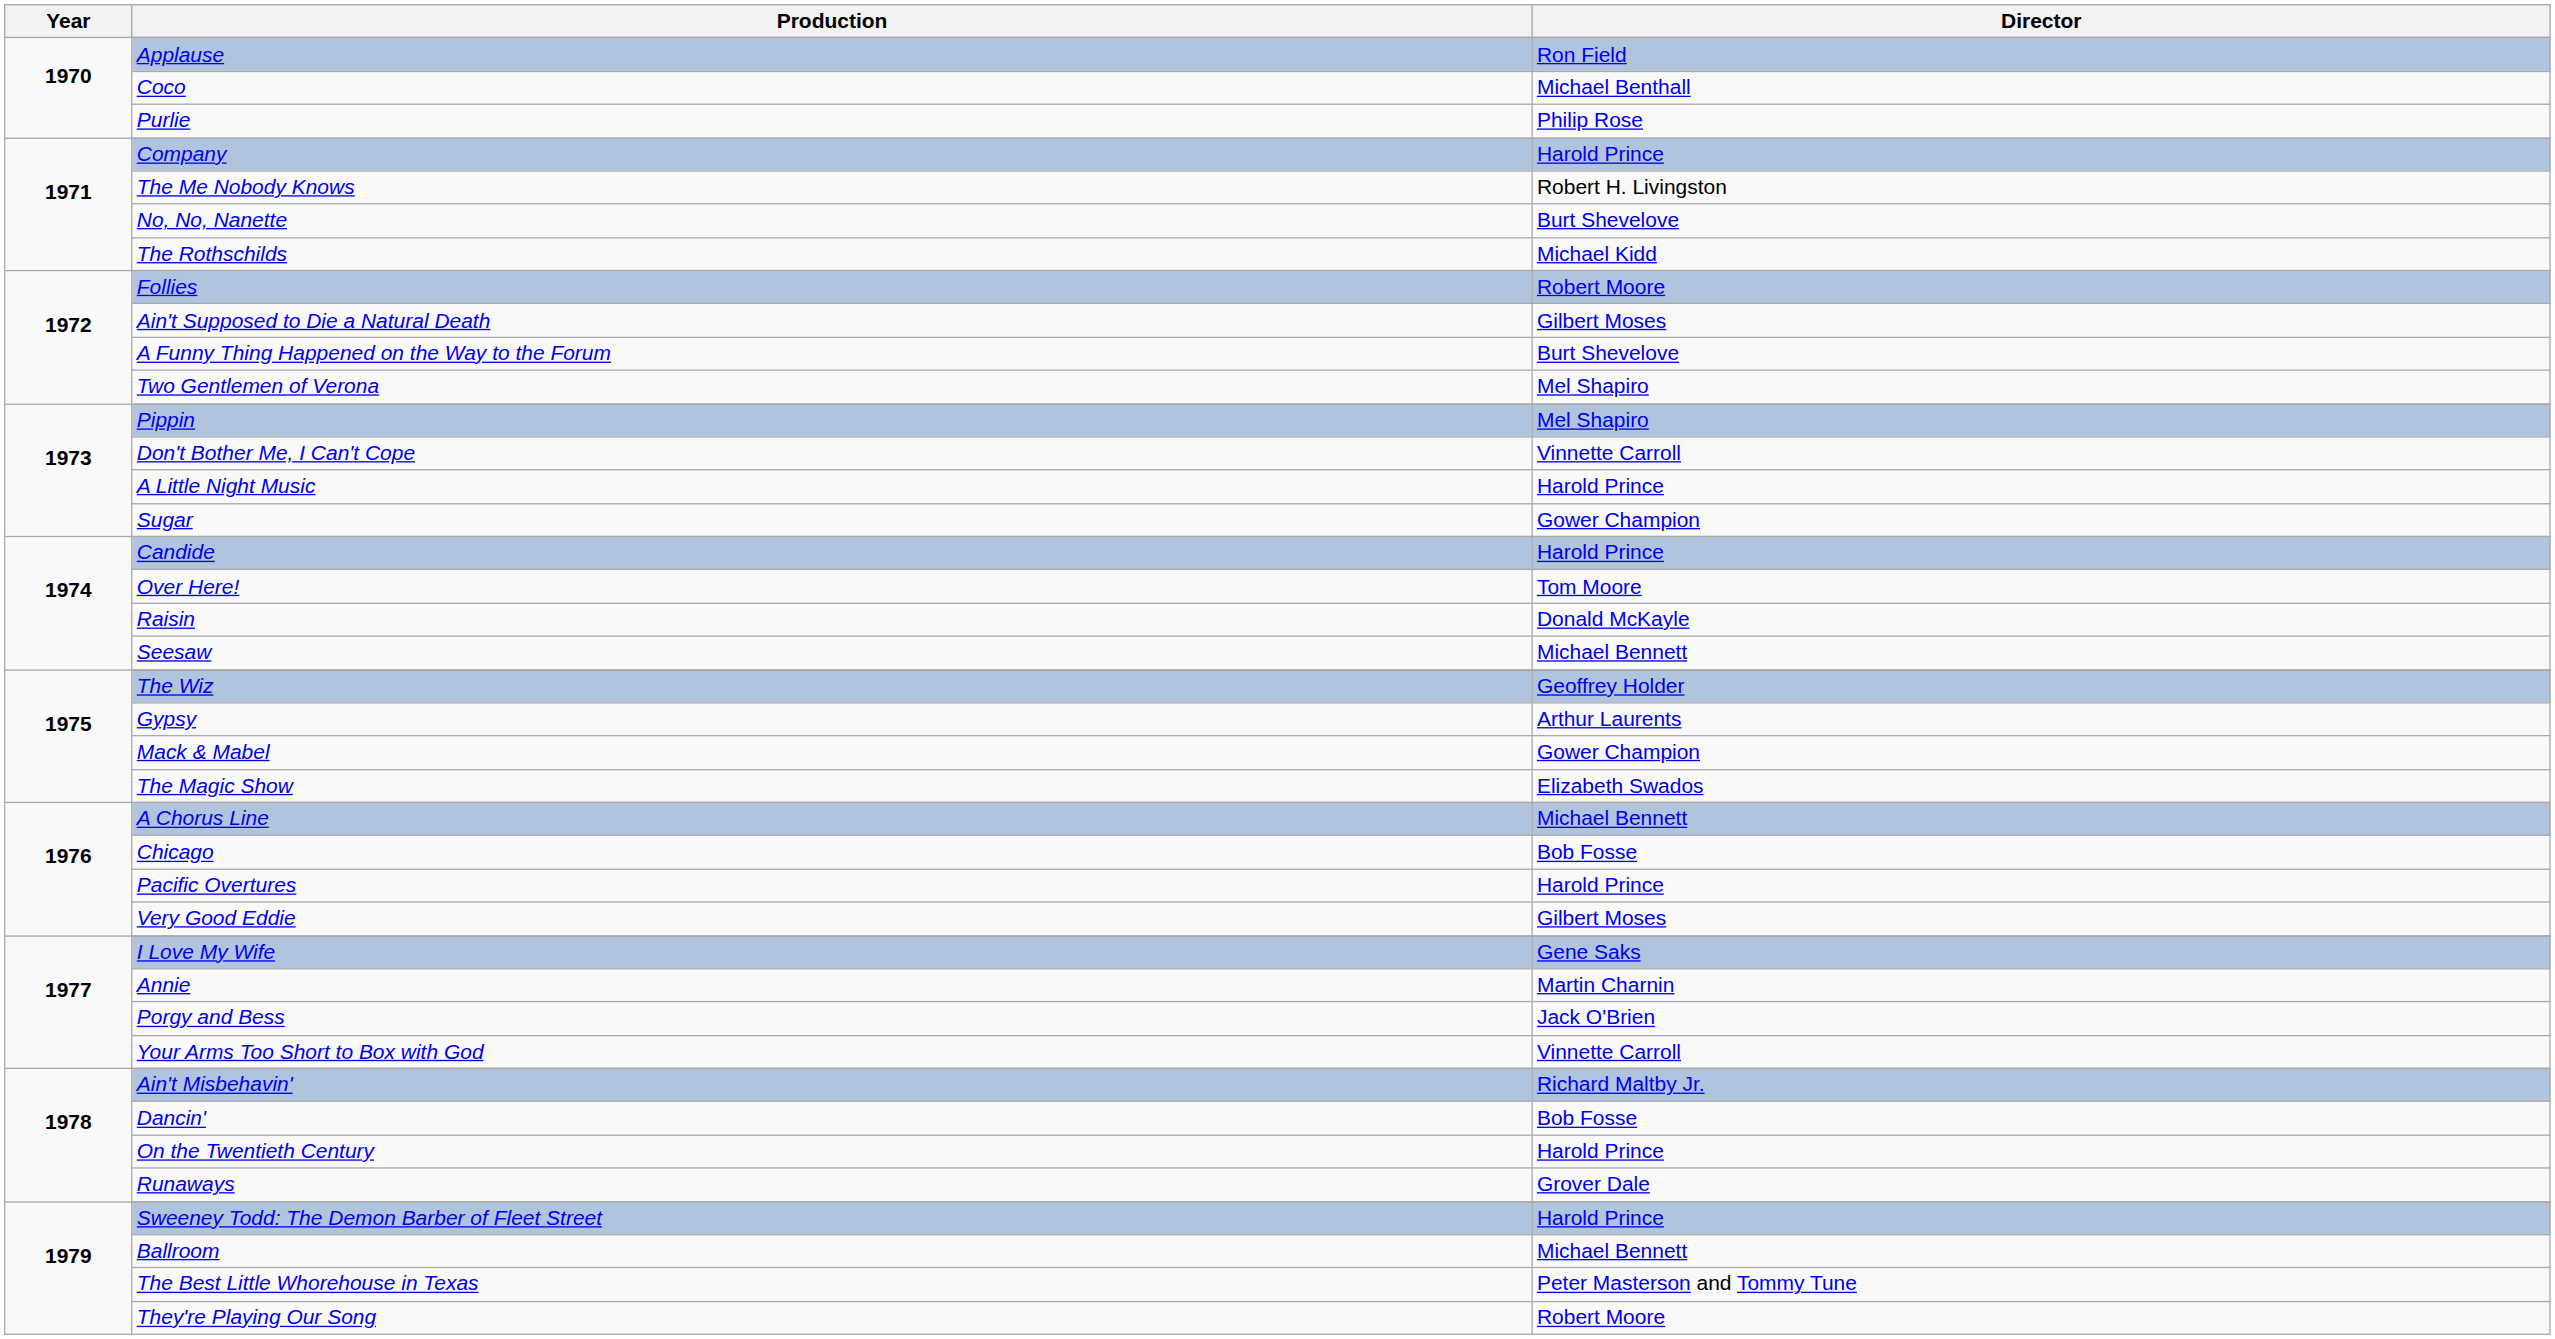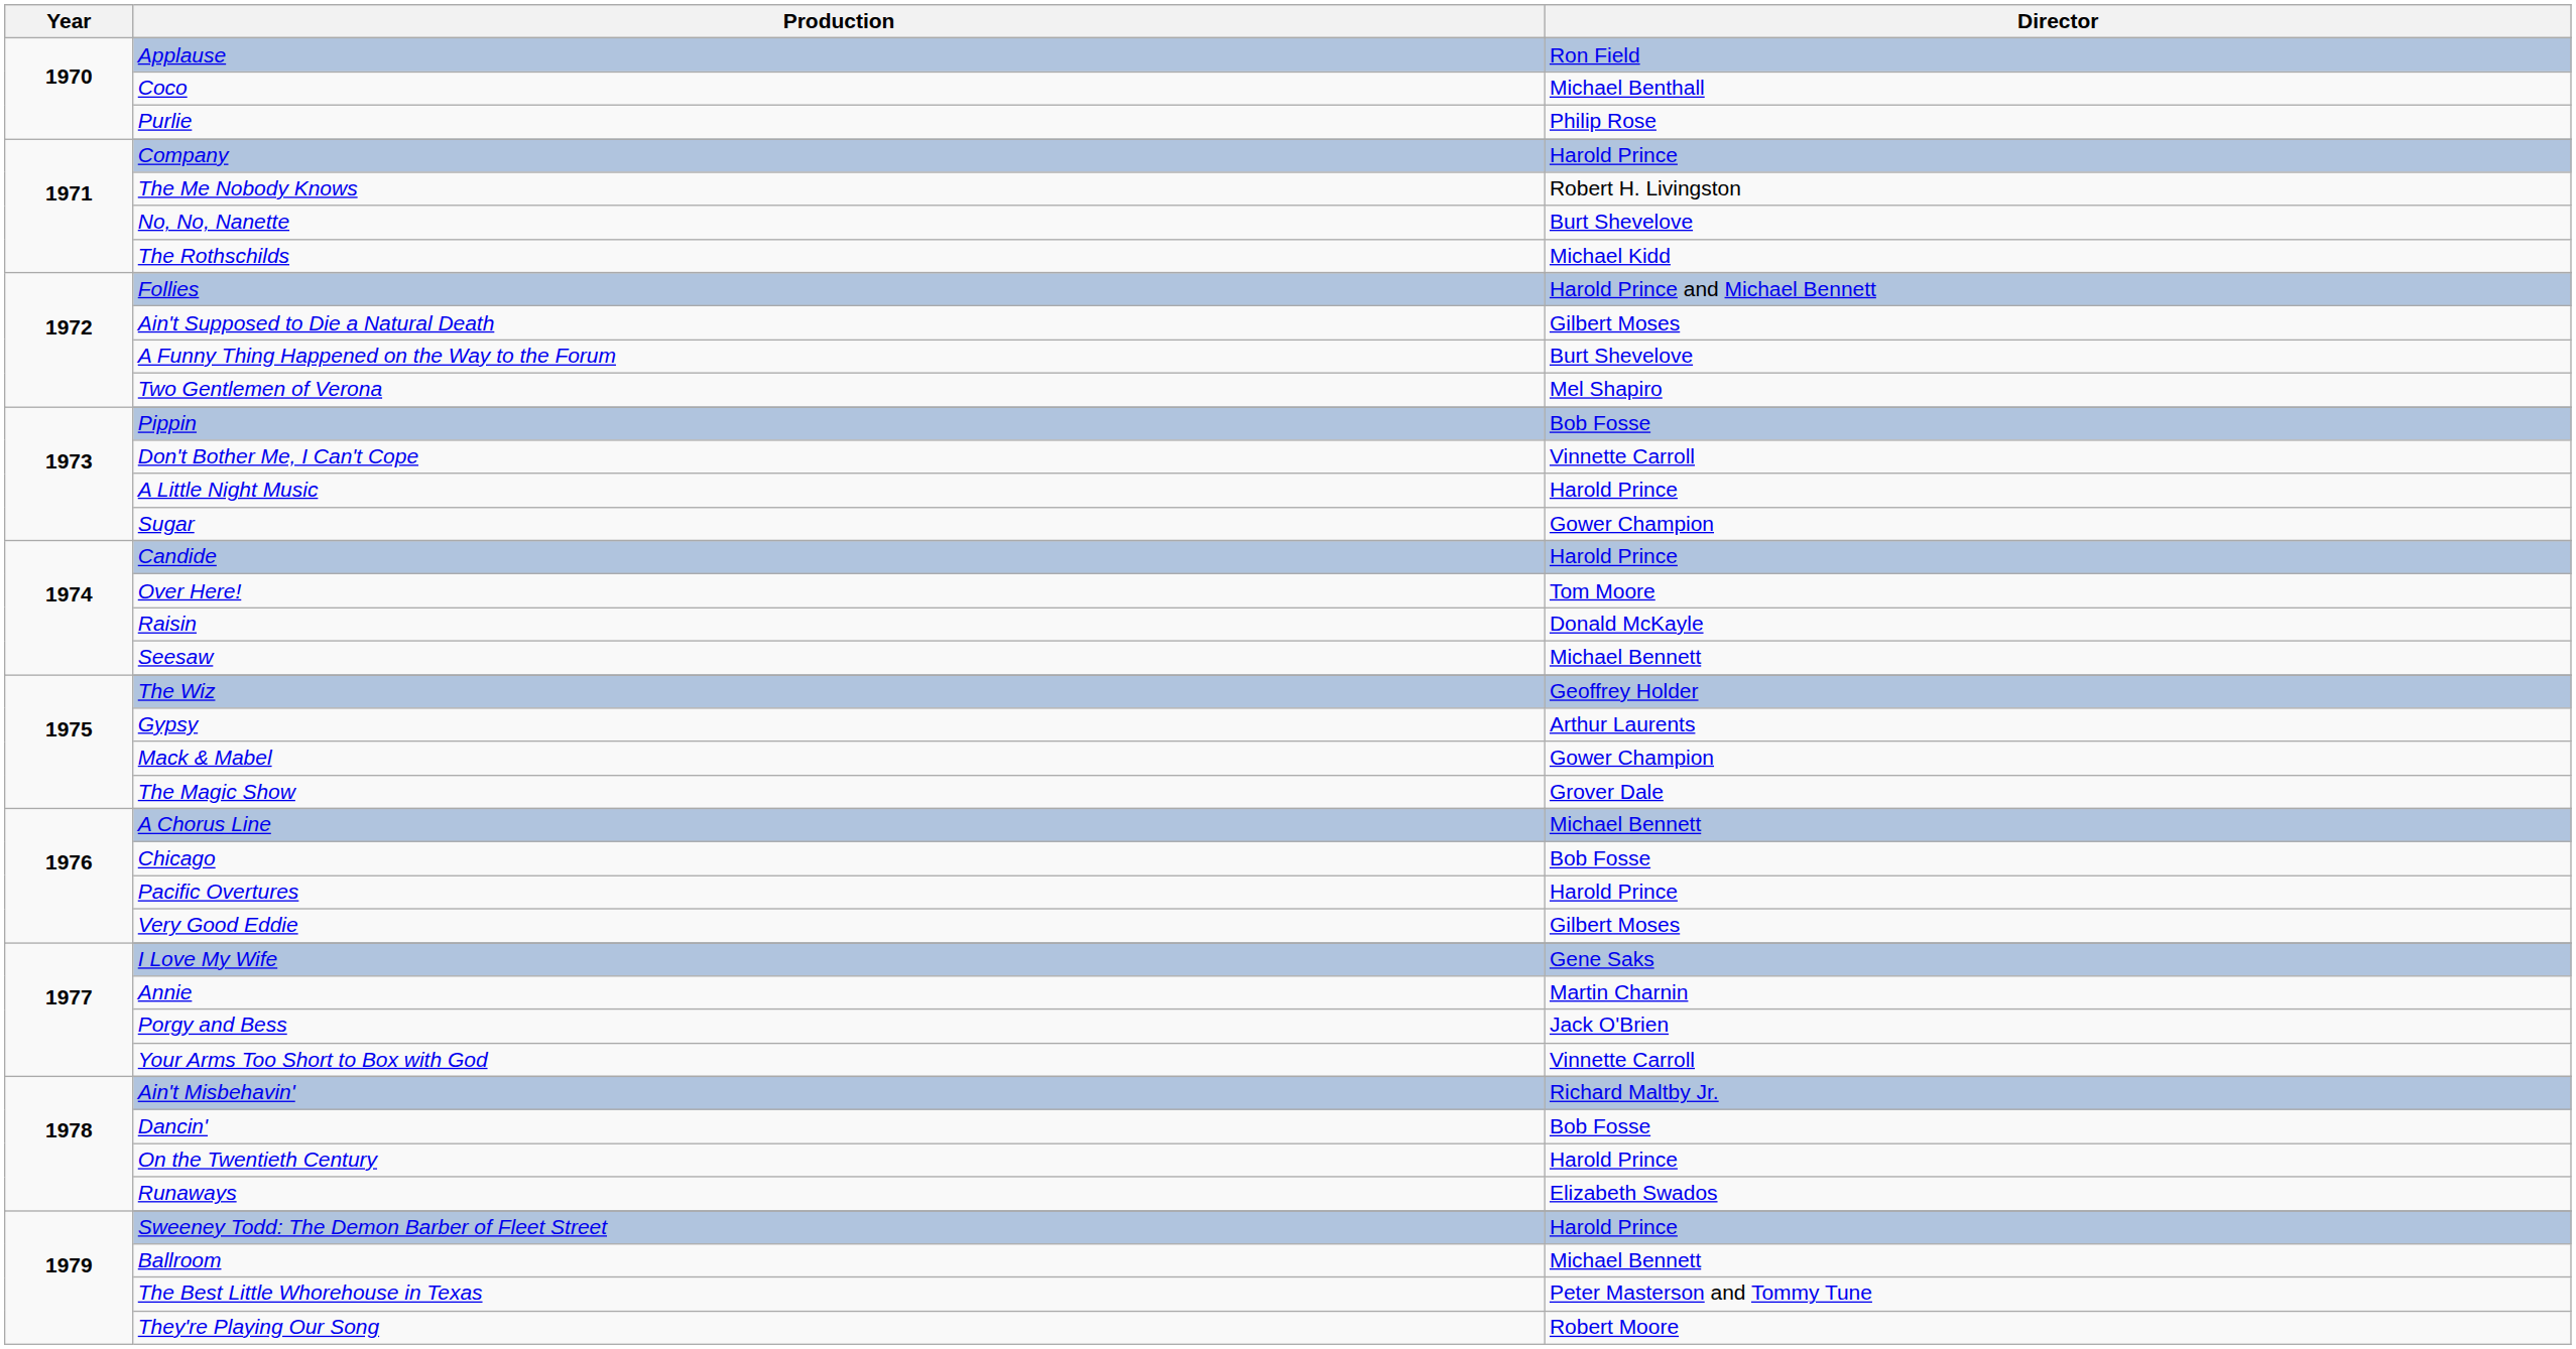 <table class="wikitable" style="width:98%;">
 <tr style="background:#bebebe;">
 <th style="width:5%;">Year</th>
 <th style="width:55%;">Production</th>
 <th style="width:40%;">Director</th>
 </tr>
 <tr>
 <td rowspan="4" align="center"><strong>1970</strong><br><br></td>
 </tr>
 <tr style="background:#B0C4DE">
 <td><em><a href='#'>Applause</a></em></td>
 <td><a href='#'>Ron Field</a></td>
 </tr>
 <tr>
 <td><em><a href='#'>Coco</a></em></td>
 <td><a href='#'>Michael Benthall</a></td>
 </tr>
 <tr>
 <td><em><a href='#'>Purlie</a></em></td>
 <td><a href='#'>Philip Rose</a></td>
 </tr>
 <tr>
 <td rowspan="5" align="center"><strong>1971</strong><br><br></td>
 </tr>
 <tr style="background:#B0C4DE">
 <td><em><a href='#'>Company</a></em></td>
 <td><a href='#'>Harold Prince</a></td>
 </tr>
 <tr>
 <td><em><a href='#'>The Me Nobody Knows</a></em></td>
 <td>Robert H. Livingston</td>
 </tr>
 <tr>
 <td><em><a href='#'>No, No, Nanette</a></em></td>
 <td><a href='#'>Burt Shevelove</a></td>
 </tr>
 <tr>
 <td><em><a href='#'>The Rothschilds</a></em></td>
 <td><a href='#'>Michael Kidd</a></td>
 </tr>
 <tr>
 <td rowspan="5" align="center"><strong>1972</strong><br><br></td>
 </tr>
 <tr style="background:#B0C4DE">
 <td><em><a href='#'>Follies</a></em></td>
-<td><a href='#'>Robert Moore</a></td>
+<td><a href='#'>Harold Prince</a> and <a href='#'>Michael Bennett</a></td>
 </tr>
 <tr>
 <td><em><a href='#'>Ain't Supposed to Die a Natural Death</a></em></td>
 <td><a href='#'>Gilbert Moses</a></td>
 </tr>
 <tr>
 <td><em><a href='#'>A Funny Thing Happened on the Way to the Forum</a></em></td>
 <td><a href='#'>Burt Shevelove</a></td>
 </tr>
 <tr>
 <td><em><a href='#'>Two Gentlemen of Verona</a></em></td>
 <td><a href='#'>Mel Shapiro</a></td>
 </tr>
 <tr>
 <td rowspan="5" align="center"><strong>1973</strong><br><br></td>
 </tr>
 <tr style="background:#B0C4DE">
 <td><em><a href='#'>Pippin</a></em></td>
-<td><a href='#'>Mel Shapiro</a></td>
+<td><a href='#'>Bob Fosse</a></td>
 </tr>
 <tr>
 <td><em><a href='#'>Don't Bother Me, I Can't Cope</a></em></td>
 <td><a href='#'>Vinnette Carroll</a></td>
 </tr>
 <tr>
 <td><em><a href='#'>A Little Night Music</a></em></td>
 <td><a href='#'>Harold Prince</a></td>
 </tr>
 <tr>
 <td><em><a href='#'>Sugar</a></em></td>
 <td><a href='#'>Gower Champion</a></td>
 </tr>
 <tr>
 <td rowspan="5" align="center"><strong>1974</strong><br><br></td>
 </tr>
 <tr style="background:#B0C4DE">
 <td><em><a href='#'>Candide</a></em></td>
 <td><a href='#'>Harold Prince</a></td>
 </tr>
 <tr>
 <td><em><a href='#'>Over Here!</a></em></td>
 <td><a href='#'>Tom Moore</a></td>
 </tr>
 <tr>
 <td><em><a href='#'>Raisin</a></em></td>
 <td><a href='#'>Donald McKayle</a></td>
 </tr>
 <tr>
 <td><em><a href='#'>Seesaw</a></em></td>
 <td><a href='#'>Michael Bennett</a></td>
 </tr>
 <tr>
 <td rowspan="5" align="center"><strong>1975</strong><br><br></td>
 </tr>
 <tr style="background:#B0C4DE">
 <td><em><a href='#'>The Wiz</a></em></td>
 <td><a href='#'>Geoffrey Holder</a></td>
 </tr>
 <tr>
 <td><em><a href='#'>Gypsy</a></em></td>
 <td><a href='#'>Arthur Laurents</a></td>
 </tr>
 <tr>
 <td><em><a href='#'>Mack & Mabel</a></em></td>
 <td><a href='#'>Gower Champion</a></td>
 </tr>
 <tr>
 <td><em><a href='#'>The Magic Show</a></em></td>
-<td><a href='#'>Elizabeth Swados</a></td>
+<td><a href='#'>Grover Dale</a></td>
 </tr>
 <tr>
 <td rowspan="5" align="center"><strong>1976</strong><br><br></td>
 </tr>
 <tr style="background:#B0C4DE">
 <td><em><a href='#'>A Chorus Line</a></em></td>
 <td><a href='#'>Michael Bennett</a></td>
 </tr>
 <tr>
 <td><em><a href='#'>Chicago</a></em></td>
 <td><a href='#'>Bob Fosse</a></td>
 </tr>
 <tr>
 <td><em><a href='#'>Pacific Overtures</a></em></td>
 <td><a href='#'>Harold Prince</a></td>
 </tr>
 <tr>
 <td><em><a href='#'>Very Good Eddie</a></em></td>
 <td><a href='#'>Gilbert Moses</a></td>
 </tr>
 <tr>
 <td rowspan="5" align="center"><strong>1977</strong><br><br></td>
 </tr>
 <tr style="background:#B0C4DE">
 <td><em><a href='#'>I Love My Wife</a></em></td>
 <td><a href='#'>Gene Saks</a></td>
 </tr>
 <tr>
 <td><em><a href='#'>Annie</a></em></td>
 <td><a href='#'>Martin Charnin</a></td>
 </tr>
 <tr>
 <td><em><a href='#'>Porgy and Bess</a></em></td>
 <td><a href='#'>Jack O'Brien</a></td>
 </tr>
 <tr>
 <td><em><a href='#'>Your Arms Too Short to Box with God</a></em></td>
 <td><a href='#'>Vinnette Carroll</a></td>
 </tr>
 <tr>
 <td rowspan="5" align="center"><strong>1978</strong><br><br></td>
 </tr>
 <tr style="background:#B0C4DE">
 <td><em><a href='#'>Ain't Misbehavin'</a></em></td>
 <td><a href='#'>Richard Maltby Jr.</a></td>
 </tr>
 <tr>
 <td><em><a href='#'>Dancin'</a></em></td>
 <td><a href='#'>Bob Fosse</a></td>
 </tr>
 <tr>
 <td><em><a href='#'>On the Twentieth Century</a></em></td>
 <td><a href='#'>Harold Prince</a></td>
 </tr>
 <tr>
 <td><em><a href='#'>Runaways</a></em></td>
-<td><a href='#'>Grover Dale</a></td>
+<td><a href='#'>Elizabeth Swados</a></td>
 </tr>
 <tr>
 <td rowspan="5" align="center"><strong>1979</strong><br><br></td>
 </tr>
 <tr style="background:#B0C4DE">
 <td><em><a href='#'>Sweeney Todd: The Demon Barber of Fleet Street</a></em></td>
 <td><a href='#'>Harold Prince</a></td>
 </tr>
 <tr>
 <td><em><a href='#'>Ballroom</a></em></td>
 <td><a href='#'>Michael Bennett</a></td>
 </tr>
 <tr>
 <td><em><a href='#'>The Best Little Whorehouse in Texas</a></em></td>
 <td><a href='#'>Peter Masterson</a> and <a href='#'>Tommy Tune</a></td>
 </tr>
 <tr>
 <td><em><a href='#'>They're Playing Our Song</a></em></td>
 <td><a href='#'>Robert Moore</a></td>
 </tr>
 </table>
